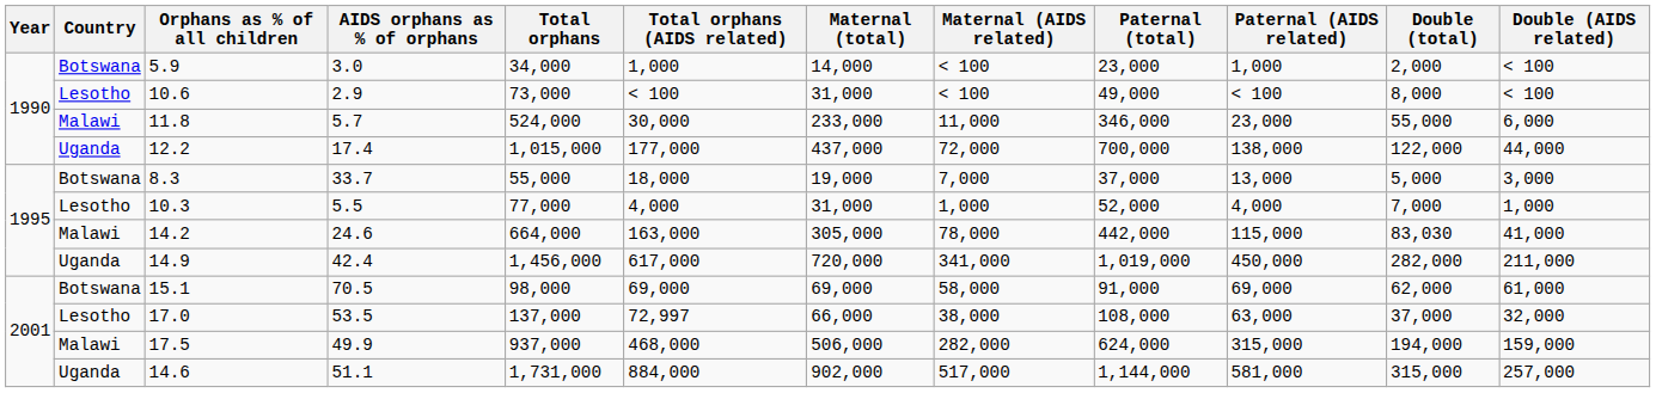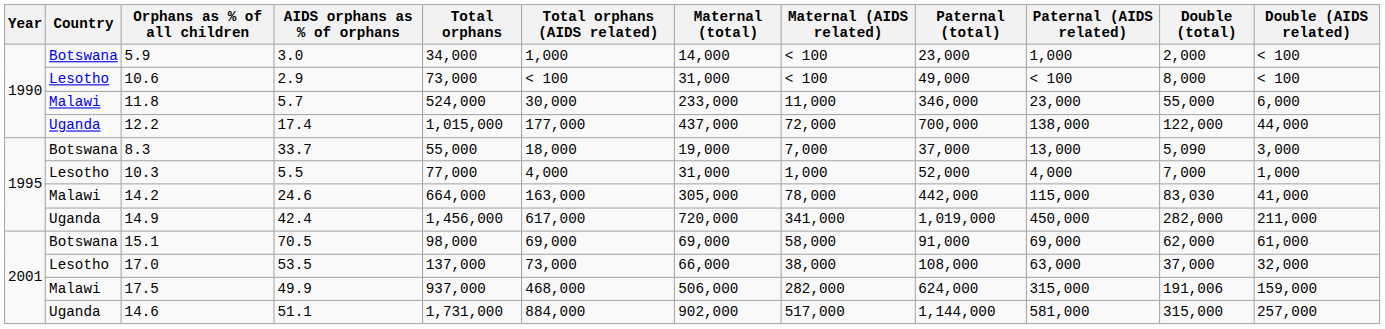 <table class="wikitable">
 <tr>
 <th>Year</th>
 <th>Country</th>
 <th>Orphans as % of all children</th>
 <th>AIDS orphans as % of orphans</th>
 <th>Total orphans</th>
 <th>Total orphans (AIDS related)</th>
 <th>Maternal (total)</th>
 <th>Maternal (AIDS related)</th>
 <th>Paternal (total)</th>
 <th>Paternal (AIDS related)</th>
 <th>Double (total)</th>
 <th>Double (AIDS related)</th>
 </tr>
 <tr>
 <td rowspan="4">1990</td>
 <td><a href='#'>Botswana</a></td>
 <td>5.9</td>
 <td>3.0</td>
 <td>34,000</td>
 <td>1,000</td>
 <td>14,000</td>
 <td>< 100</td>
 <td>23,000</td>
 <td>1,000</td>
 <td>2,000</td>
 <td>< 100</td>
 </tr>
 <tr>
 <td><a href='#'>Lesotho</a></td>
 <td>10.6</td>
 <td>2.9</td>
 <td>73,000</td>
 <td>< 100</td>
 <td>31,000</td>
 <td>< 100</td>
 <td>49,000</td>
 <td>< 100</td>
 <td>8,000</td>
 <td>< 100</td>
 </tr>
 <tr>
 <td><a href='#'>Malawi</a></td>
 <td>11.8</td>
 <td>5.7</td>
 <td>524,000</td>
 <td>30,000</td>
 <td>233,000</td>
 <td>11,000</td>
 <td>346,000</td>
 <td>23,000</td>
 <td>55,000</td>
 <td>6,000</td>
 </tr>
 <tr>
 <td><a href='#'>Uganda</a></td>
 <td>12.2</td>
 <td>17.4</td>
 <td>1,015,000</td>
 <td>177,000</td>
 <td>437,000</td>
 <td>72,000</td>
 <td>700,000</td>
 <td>138,000</td>
 <td>122,000</td>
 <td>44,000</td>
 </tr>
 <tr>
 <td rowspan="4">1995</td>
 <td>Botswana</td>
 <td>8.3</td>
 <td>33.7</td>
 <td>55,000</td>
 <td>18,000</td>
 <td>19,000</td>
 <td>7,000</td>
 <td>37,000</td>
 <td>13,000</td>
-<td>5,000</td>
+<td>5,090</td>
 <td>3,000</td>
 </tr>
 <tr>
 <td>Lesotho</td>
 <td>10.3</td>
 <td>5.5</td>
 <td>77,000</td>
 <td>4,000</td>
 <td>31,000</td>
 <td>1,000</td>
 <td>52,000</td>
 <td>4,000</td>
 <td>7,000</td>
 <td>1,000</td>
 </tr>
 <tr>
 <td>Malawi</td>
 <td>14.2</td>
 <td>24.6</td>
 <td>664,000</td>
 <td>163,000</td>
 <td>305,000</td>
 <td>78,000</td>
 <td>442,000</td>
 <td>115,000</td>
 <td>83,030</td>
 <td>41,000</td>
 </tr>
 <tr>
 <td>Uganda</td>
 <td>14.9</td>
 <td>42.4</td>
 <td>1,456,000</td>
 <td>617,000</td>
 <td>720,000</td>
 <td>341,000</td>
 <td>1,019,000</td>
 <td>450,000</td>
 <td>282,000</td>
 <td>211,000</td>
 </tr>
 <tr>
 <td rowspan="4">2001</td>
 <td>Botswana</td>
 <td>15.1</td>
 <td>70.5</td>
 <td>98,000</td>
 <td>69,000</td>
 <td>69,000</td>
 <td>58,000</td>
 <td>91,000</td>
 <td>69,000</td>
 <td>62,000</td>
 <td>61,000</td>
 </tr>
 <tr>
 <td>Lesotho</td>
 <td>17.0</td>
 <td>53.5</td>
 <td>137,000</td>
-<td>72,997</td>
+<td>73,000</td>
 <td>66,000</td>
 <td>38,000</td>
 <td>108,000</td>
 <td>63,000</td>
 <td>37,000</td>
 <td>32,000</td>
 </tr>
 <tr>
 <td>Malawi</td>
 <td>17.5</td>
 <td>49.9</td>
 <td>937,000</td>
 <td>468,000</td>
 <td>506,000</td>
 <td>282,000</td>
 <td>624,000</td>
 <td>315,000</td>
-<td>194,000</td>
+<td>191,006</td>
 <td>159,000</td>
 </tr>
 <tr>
 <td>Uganda</td>
 <td>14.6</td>
 <td>51.1</td>
 <td>1,731,000</td>
 <td>884,000</td>
 <td>902,000</td>
 <td>517,000</td>
 <td>1,144,000</td>
 <td>581,000</td>
 <td>315,000</td>
 <td>257,000</td>
 </tr>
 </table>
